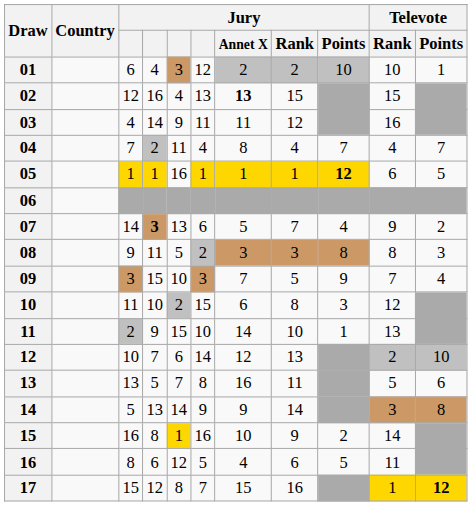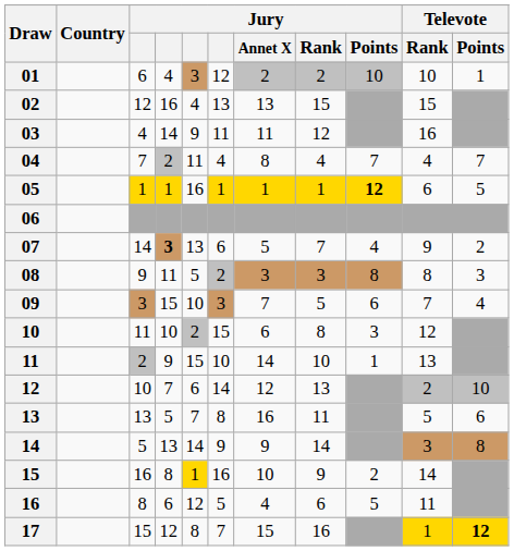 <table class="sortable wikitable collapsible plainrowheaders" style="text-align:center;">
 <tr>
 </tr>
 <tr>
 <th scope="col" rowspan="2">Draw</th>
 <th scope="col" rowspan="2">Country</th>
 <th scope="col" colspan="7">Jury</th>
 <th scope="col" colspan="2">Televote</th>
 </tr>
 <tr>
 <th scope="col"><small></small></th>
 <th scope="col"><small></small></th>
 <th scope="col"><small></small></th>
 <th scope="col"><small></small></th>
 <th scope="col"><small>Annet X</small></th>
 <th scope="col">Rank</th>
 <th scope="col">Points</th>
 <th scope="col">Rank</th>
 <th scope="col">Points</th>
 </tr>
 <tr>
 <th scope="row" style="text-align:center;">01</th>
 <td style="text-align:left;"></td>
 <td>6</td>
 <td>4</td>
 <td style="background:#CC9966;">3</td>
 <td>12</td>
 <td style="background:silver;">2</td>
 <td style="background:silver;">2</td>
 <td style="background:silver;">10</td>
 <td>10</td>
 <td>1</td>
 </tr>
 <tr>
 <th scope="row" style="text-align:center;">02</th>
 <td style="text-align:left;"></td>
 <td>12</td>
 <td>16</td>
 <td>4</td>
 <td>13</td>
-<td><strong>13</strong></td>
+<td>13</td>
 <td>15</td>
 <td style="background:#AAAAAA;"></td>
 <td>15</td>
 <td style="background:#AAAAAA;"></td>
 </tr>
 <tr>
 <th scope="row" style="text-align:center;">03</th>
 <td style="text-align:left;"></td>
 <td>4</td>
 <td>14</td>
 <td>9</td>
 <td>11</td>
 <td>11</td>
 <td>12</td>
 <td style="background:#AAAAAA;"></td>
 <td>16</td>
 <td style="background:#AAAAAA;"></td>
 </tr>
 <tr>
 <th scope="row" style="text-align:center;">04</th>
 <td style="text-align:left;"></td>
 <td>7</td>
 <td style="background:silver;">2</td>
 <td>11</td>
 <td>4</td>
 <td>8</td>
 <td>4</td>
 <td>7</td>
 <td>4</td>
 <td>7</td>
 </tr>
 <tr>
 <th scope="row" style="text-align:center;">05</th>
 <td style="text-align:left;"></td>
 <td style="background:gold;">1</td>
 <td style="background:gold;">1</td>
 <td>16</td>
 <td style="background:gold;">1</td>
 <td style="background:gold;">1</td>
 <td style="background:gold;">1</td>
 <td style="background:gold;"><strong>12</strong></td>
 <td>6</td>
 <td>5</td>
 </tr>
 <tr class="sortbottom">
 <th scope="row" style="text-align:center;">06</th>
 <td style="text-align:left;"></td>
 <td style="background:#AAAAAA;"></td>
 <td style="background:#AAAAAA;"></td>
 <td style="background:#AAAAAA;"></td>
 <td style="background:#AAAAAA;"></td>
 <td style="background:#AAAAAA;"></td>
 <td style="background:#AAAAAA;"></td>
 <td style="background:#AAAAAA;"></td>
 <td style="background:#AAAAAA;"></td>
 <td style="background:#AAAAAA;"></td>
 </tr>
 <tr>
 <th scope="row" style="text-align:center;">07</th>
 <td style="text-align:left;"></td>
 <td>14</td>
 <td style="background:#CC9966;"><strong>3</strong></td>
 <td>13</td>
 <td>6</td>
 <td>5</td>
 <td>7</td>
 <td>4</td>
 <td>9</td>
 <td>2</td>
 </tr>
 <tr>
 <th scope="row" style="text-align:center;">08</th>
 <td style="text-align:left;"></td>
 <td>9</td>
 <td>11</td>
 <td>5</td>
 <td style="background:silver;">2</td>
 <td style="background:#CC9966;">3</td>
 <td style="background:#CC9966;">3</td>
 <td style="background:#CC9966;">8</td>
 <td>8</td>
 <td>3</td>
 </tr>
 <tr>
 <th scope="row" style="text-align:center;">09</th>
 <td style="text-align:left;"></td>
 <td style="background:#CC9966;">3</td>
 <td>15</td>
 <td>10</td>
 <td style="background:#CC9966;">3</td>
 <td>7</td>
 <td>5</td>
-<td>9</td>
+<td>6</td>
 <td>7</td>
 <td>4</td>
 </tr>
 <tr>
 <th scope="row" style="text-align:center;">10</th>
 <td style="text-align:left;"></td>
 <td>11</td>
 <td>10</td>
 <td style="background:silver;">2</td>
 <td>15</td>
 <td>6</td>
 <td>8</td>
 <td>3</td>
 <td>12</td>
 <td style="background:#AAAAAA;"></td>
 </tr>
 <tr>
 <th scope="row" style="text-align:center;">11</th>
 <td style="text-align:left;"></td>
 <td style="background:silver;">2</td>
 <td>9</td>
 <td>15</td>
 <td>10</td>
 <td>14</td>
 <td>10</td>
 <td>1</td>
 <td>13</td>
 <td style="background:#AAAAAA;"></td>
 </tr>
 <tr>
 <th scope="row" style="text-align:center;">12</th>
 <td style="text-align:left;"></td>
 <td>10</td>
 <td>7</td>
 <td>6</td>
 <td>14</td>
 <td>12</td>
 <td>13</td>
 <td style="background:#AAAAAA;"></td>
 <td style="background:silver;">2</td>
 <td style="background:silver;">10</td>
 </tr>
 <tr>
 <th scope="row" style="text-align:center;">13</th>
 <td style="text-align:left;"></td>
 <td>13</td>
 <td>5</td>
 <td>7</td>
 <td>8</td>
 <td>16</td>
 <td>11</td>
 <td style="background:#AAAAAA;"></td>
 <td>5</td>
 <td>6</td>
 </tr>
 <tr>
 <th scope="row" style="text-align:center;">14</th>
 <td style="text-align:left;"></td>
 <td>5</td>
 <td>13</td>
 <td>14</td>
 <td>9</td>
 <td>9</td>
 <td>14</td>
 <td style="background:#AAAAAA;"></td>
 <td style="background:#CC9966;">3</td>
 <td style="background:#CC9966;">8</td>
 </tr>
 <tr>
 <th scope="row" style="text-align:center;">15</th>
 <td style="text-align:left;"></td>
 <td>16</td>
 <td>8</td>
 <td style="background:gold;">1</td>
 <td>16</td>
 <td>10</td>
 <td>9</td>
 <td>2</td>
 <td>14</td>
 <td style="background:#AAAAAA;"></td>
 </tr>
 <tr>
 <th scope="row" style="text-align:center;">16</th>
 <td style="text-align:left;"></td>
 <td>8</td>
 <td>6</td>
 <td>12</td>
 <td>5</td>
 <td>4</td>
 <td>6</td>
 <td>5</td>
 <td>11</td>
 <td style="background:#AAAAAA;"></td>
 </tr>
 <tr>
 <th scope="row" style="text-align:center;">17</th>
 <td style="text-align:left;"></td>
 <td>15</td>
 <td>12</td>
 <td>8</td>
 <td>7</td>
 <td>15</td>
 <td>16</td>
 <td style="background:#AAAAAA;"></td>
 <td style="background:gold;">1</td>
 <td style="background:gold;"><strong>12</strong></td>
 </tr>
 </table>
